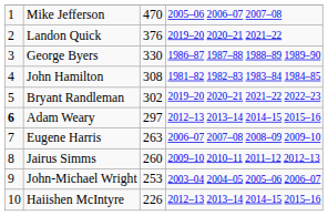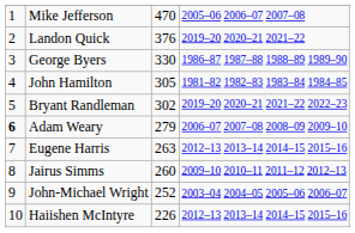 <table class="wikitable">
 <tr>
 </tr>
 <tr>
 <td>1</td>
 <td>Mike Jefferson</td>
 <td>470</td>
 <td style="font-size:80%;"><a href='#'>2005–06</a> <a href='#'>2006–07</a> <a href='#'>2007–08</a></td>
 </tr>
 <tr>
 <td>2</td>
 <td>Landon Quick</td>
 <td>376</td>
 <td style="font-size:80%;"><a href='#'>2019–20</a> <a href='#'>2020–21</a> <a href='#'>2021–22</a></td>
 </tr>
 <tr>
 <td>3</td>
 <td>George Byers</td>
 <td>330</td>
 <td style="font-size:80%;"><a href='#'>1986–87</a> <a href='#'>1987–88</a> <a href='#'>1988–89</a> <a href='#'>1989–90</a></td>
 </tr>
 <tr>
 <td>4</td>
 <td>John Hamilton</td>
-<td>308</td>
+<td>305</td>
 <td style="font-size:80%;"><a href='#'>1981–82</a> <a href='#'>1982–83</a> <a href='#'>1983–84</a> <a href='#'>1984–85</a></td>
 </tr>
 <tr>
 <td>5</td>
 <td>Bryant Randleman</td>
 <td>302</td>
 <td style="font-size:80%;"><a href='#'>2019–20</a> <a href='#'>2020–21</a> <a href='#'>2021–22</a> <a href='#'>2022–23</a></td>
 </tr>
 <tr>
 <td><strong>6</strong></td>
 <td>Adam Weary</td>
-<td>297</td>
-<td style="font-size:80%;"><a href='#'>2012–13</a> <a href='#'>2013–14</a> <a href='#'>2014–15</a> <a href='#'>2015–16</a></td>
+<td>279</td>
+<td style="font-size:80%;"><a href='#'>2006–07</a> <a href='#'>2007–08</a> <a href='#'>2008–09</a> <a href='#'>2009–10</a></td>
 </tr>
 <tr>
 <td>7</td>
 <td>Eugene Harris</td>
 <td>263</td>
-<td style="font-size:80%;"><a href='#'>2006–07</a> <a href='#'>2007–08</a> <a href='#'>2008–09</a> <a href='#'>2009–10</a></td>
+<td style="font-size:80%;"><a href='#'>2012–13</a> <a href='#'>2013–14</a> <a href='#'>2014–15</a> <a href='#'>2015–16</a></td>
 </tr>
 <tr>
 <td>8</td>
 <td>Jairus Simms</td>
 <td>260</td>
 <td style="font-size:80%;"><a href='#'>2009–10</a> <a href='#'>2010–11</a> <a href='#'>2011–12</a> <a href='#'>2012–13</a></td>
 </tr>
 <tr>
 <td>9</td>
 <td>John-Michael Wright</td>
-<td>253</td>
+<td>252</td>
 <td style="font-size:80%;"><a href='#'>2003–04</a> <a href='#'>2004–05</a> <a href='#'>2005–06</a> <a href='#'>2006–07</a></td>
 </tr>
 <tr>
 <td>10</td>
 <td>Haiishen McIntyre</td>
 <td>226</td>
 <td style="font-size:80%;"><a href='#'>2012–13</a> <a href='#'>2013–14</a> <a href='#'>2014–15</a> <a href='#'>2015–16</a></td>
 </tr>
 </table>
